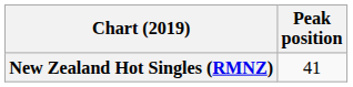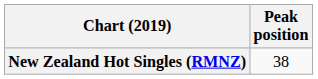 <table class="wikitable sortable plainrowheaders" style="text-align:center">
 <tr>
 <th>Chart (2019)</th>
 <th>Peak<br>position</th>
 </tr>
 <tr>
 <th scope="row">New Zealand Hot Singles (<a href='#'>RMNZ</a>)</th>
-<td>41</td>
+<td>38</td>
 </tr>
 </table>
